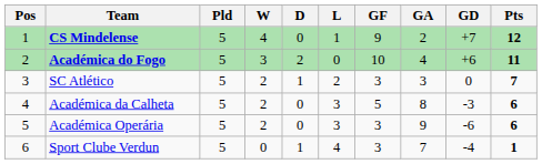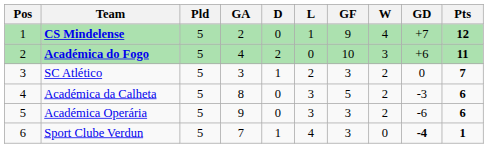 <table class="wikitable" style="text-align: center;">
 <tr>
 <th style="width: 40px;">Pos</th>
 <th style="width: 170px;">Team</th>
 <th style="width: 45px;">Pld</th>
-<th style="width: 35px;">W</th>
+<th style="width: 45px;">GA</th>
 <th style="width: 35px;">D</th>
 <th style="width: 35px;">L</th>
 <th style="width: 45px;">GF</th>
-<th style="width: 45px;">GA</th>
+<th style="width: 35px;">W</th>
 <th style="width: 45px;">GD</th>
 <th style="width: 45px;">Pts</th>
 </tr>
 <tr style="background:#ACE1AF;">
 <td>1</td>
 <td style="text-align: left;"><strong><a href='#'>CS Mindelense</a></strong></td>
 <td>5</td>
-<td>4</td>
+<td>2</td>
 <td>0</td>
 <td>1</td>
 <td>9</td>
-<td>2</td>
+<td>4</td>
 <td>+7</td>
 <td><strong>12</strong></td>
 </tr>
 <tr style="background:#ACE1AF;">
 <td>2</td>
 <td style="text-align: left;"><strong><a href='#'>Académica do Fogo</a></strong></td>
 <td>5</td>
-<td>3</td>
+<td>4</td>
 <td>2</td>
 <td>0</td>
 <td>10</td>
-<td>4</td>
+<td>3</td>
 <td>+6</td>
 <td><strong>11</strong></td>
 </tr>
 <tr>
 <td>3</td>
 <td style="text-align: left;"><a href='#'>SC Atlético</a></td>
 <td>5</td>
-<td>2</td>
+<td>3</td>
 <td>1</td>
 <td>2</td>
 <td>3</td>
-<td>3</td>
+<td>2</td>
 <td>0</td>
 <td><strong>7</strong></td>
 </tr>
 <tr>
 <td>4</td>
 <td style="text-align: left;"><a href='#'>Académica da Calheta</a></td>
 <td>5</td>
-<td>2</td>
+<td>8</td>
 <td>0</td>
 <td>3</td>
 <td>5</td>
-<td>8</td>
+<td>2</td>
 <td>-3</td>
 <td><strong>6</strong></td>
 </tr>
 <tr>
 <td>5</td>
 <td style="text-align: left;"><a href='#'>Académica Operária</a></td>
 <td>5</td>
-<td>2</td>
+<td>9</td>
 <td>0</td>
 <td>3</td>
 <td>3</td>
-<td>9</td>
+<td>2</td>
 <td>-6</td>
 <td><strong>6</strong></td>
 </tr>
 <tr>
 <td>6</td>
 <td style="text-align: left;"><a href='#'>Sport Clube Verdun</a></td>
 <td>5</td>
-<td>0</td>
+<td>7</td>
 <td>1</td>
 <td>4</td>
 <td>3</td>
-<td>7</td>
-<td>-4</td>
+<td>0</td>
+<td><strong>-4</strong></td>
 <td><strong>1</strong></td>
 </tr>
 </table>
